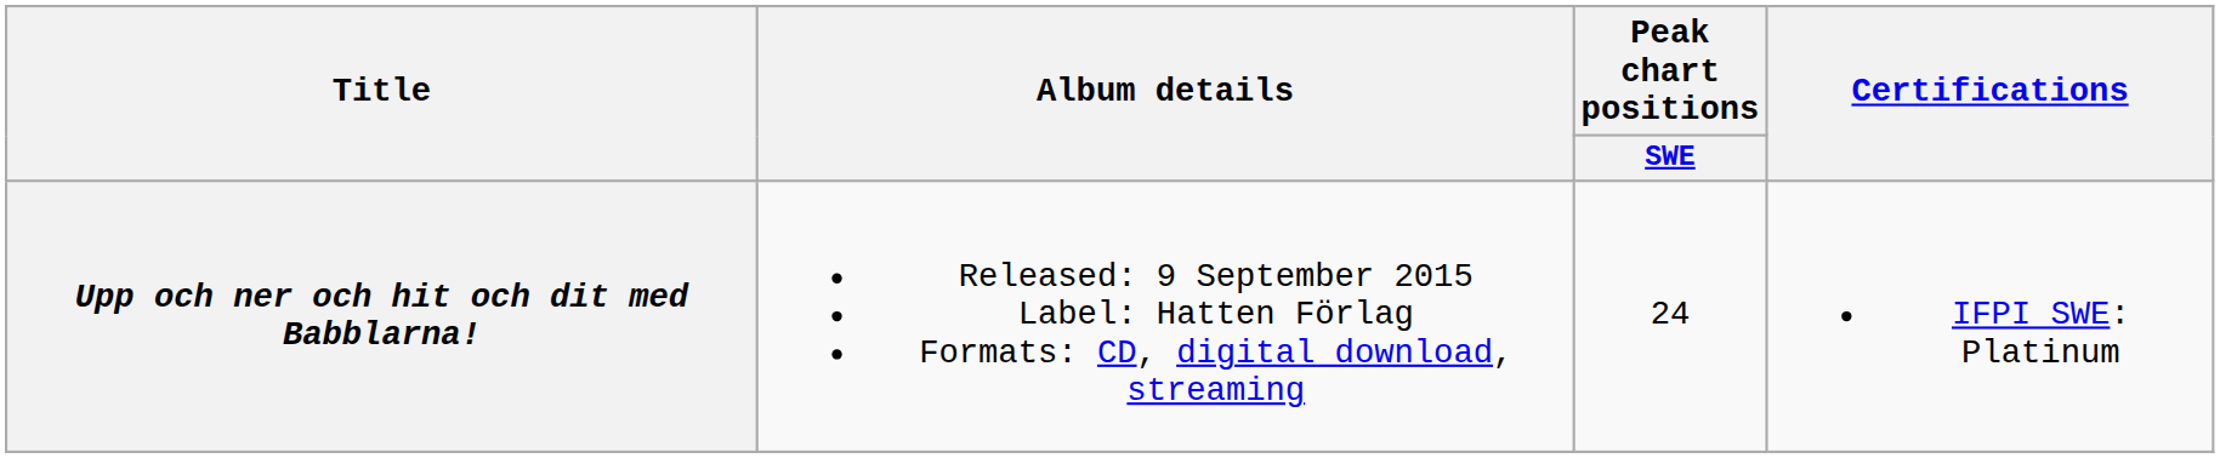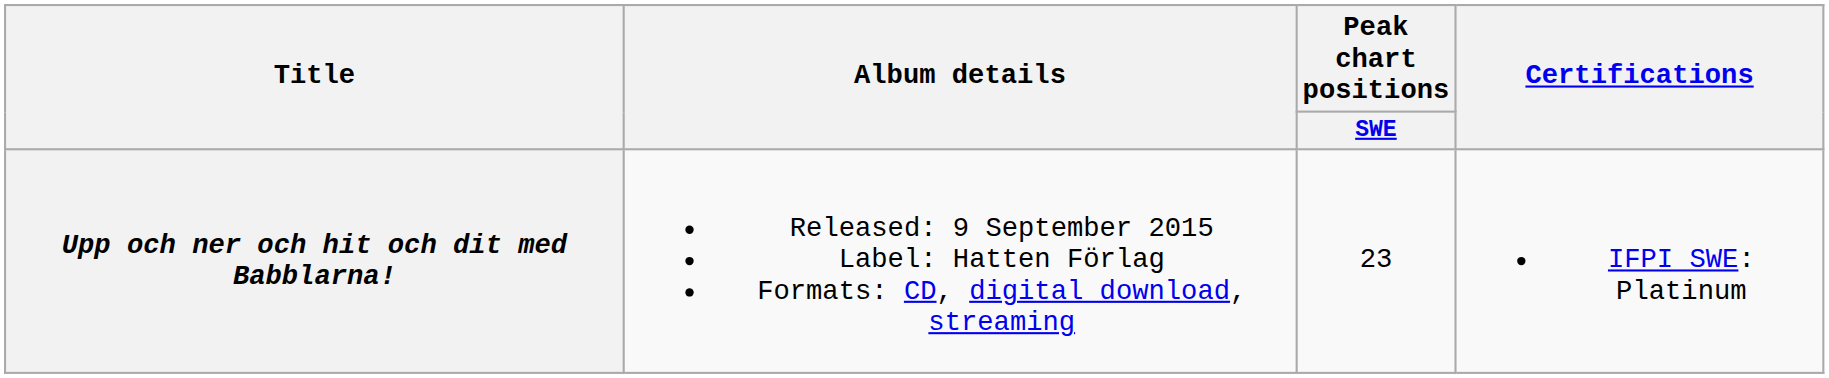 <table class="wikitable plainrowheaders" style="text-align:center;">
 <tr>
 <th scope="col" rowspan="2">Title</th>
 <th scope="col" rowspan="2">Album details</th>
 <th scope="col" colspan="1">Peak chart positions</th>
 <th scope="col" rowspan="2"><a href='#'>Certifications</a></th>
 </tr>
 <tr>
 <th scope="col" style="width:3em;font-size:85%;"><a href='#'>SWE</a><br></th>
 </tr>
 <tr>
 <th scope="row"><em>Upp och ner och hit och dit med Babblarna!</em></th>
 <td><br><ul><li>Released: 9 September 2015</li><li>Label: Hatten Förlag</li><li>Formats: <a href='#'>CD</a>, <a href='#'>digital download</a>, <a href='#'>streaming</a></li></ul></td>
-<td>24</td>
+<td>23</td>
 <td><br><ul><li><a href='#'>IFPI SWE</a>: Platinum</li></ul></td>
 </tr>
 </table>
